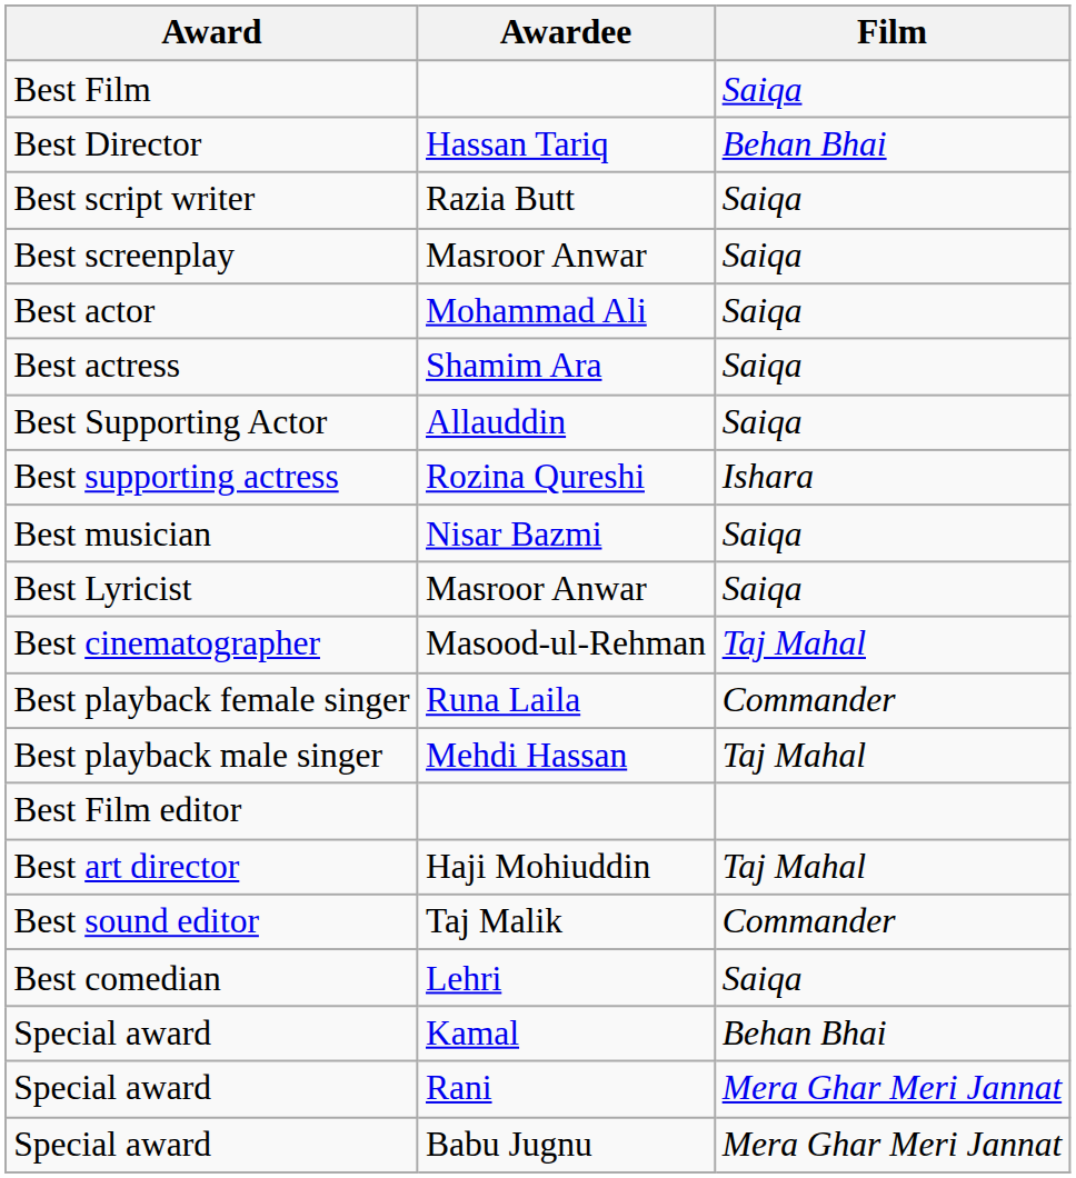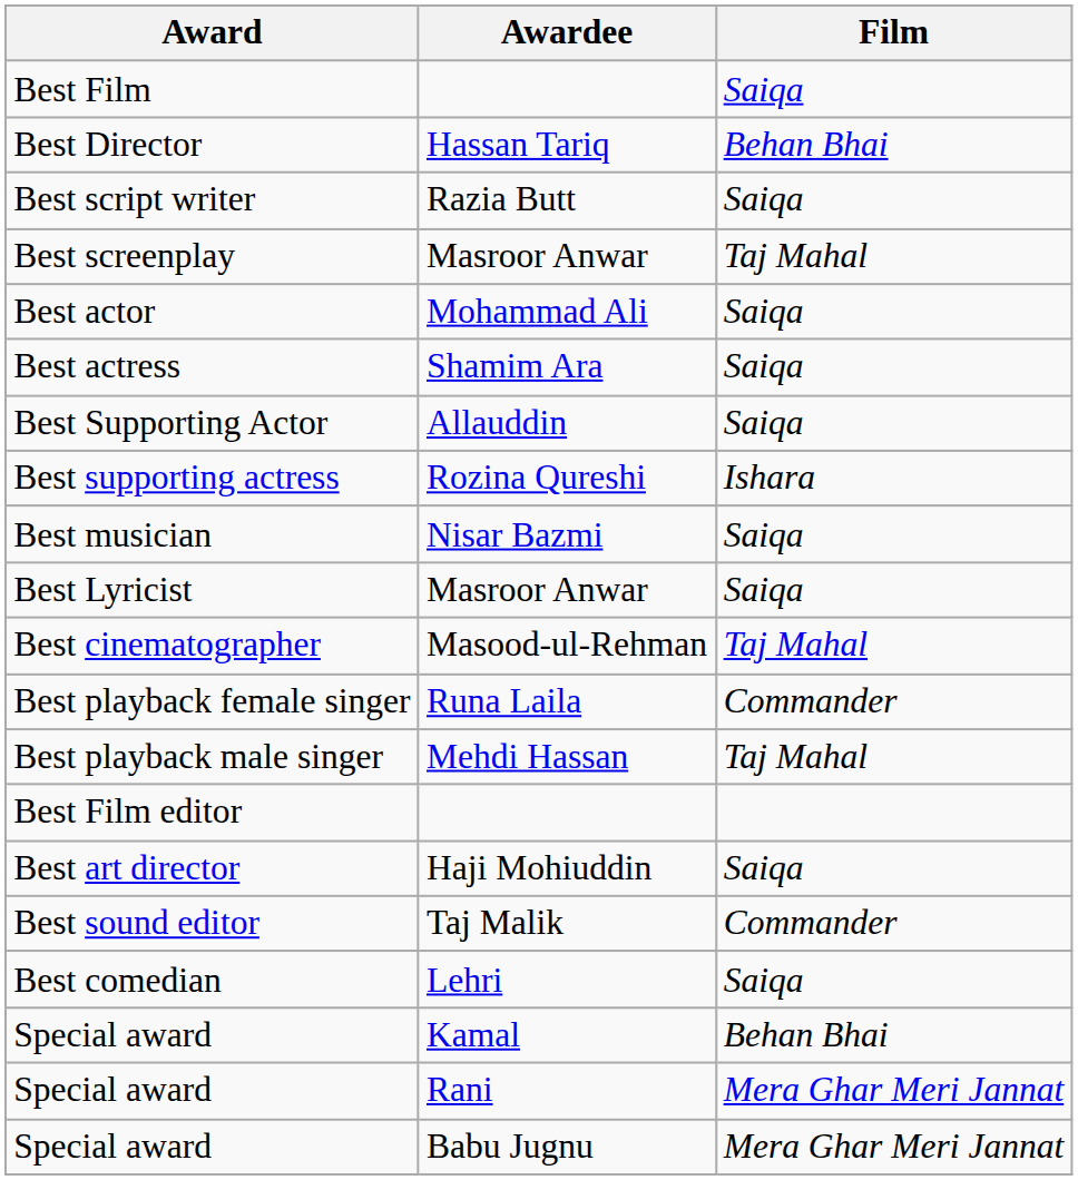 <table class="wikitable">
 <tr>
 <th>Award</th>
 <th>Awardee</th>
 <th>Film</th>
 </tr>
 <tr>
 <td>Best Film</td>
 <td></td>
 <td><a href='#'><em>Saiqa</em></a></td>
 </tr>
 <tr>
 <td>Best Director</td>
 <td><a href='#'>Hassan Tariq</a></td>
 <td><em><a href='#'>Behan Bhai</a></em></td>
 </tr>
 <tr>
 <td>Best script writer</td>
 <td>Razia Butt</td>
 <td><em>Saiqa</em></td>
 </tr>
 <tr>
 <td>Best screenplay</td>
 <td>Masroor Anwar</td>
-<td><em>Saiqa</em></td>
+<td><em>Taj Mahal</em></td>
 </tr>
 <tr>
 <td>Best actor</td>
 <td><a href='#'>Mohammad Ali</a></td>
 <td><em>Saiqa</em></td>
 </tr>
 <tr>
 <td>Best actress</td>
 <td><a href='#'>Shamim Ara</a></td>
 <td><em>Saiqa</em></td>
 </tr>
 <tr>
 <td>Best Supporting Actor</td>
 <td><a href='#'>Allauddin</a></td>
 <td><em>Saiqa</em></td>
 </tr>
 <tr>
 <td>Best <a href='#'>supporting actress</a></td>
 <td><a href='#'>Rozina Qureshi</a></td>
 <td><em>Ishara</em></td>
 </tr>
 <tr>
 <td>Best musician</td>
 <td><a href='#'>Nisar Bazmi</a></td>
 <td><em>Saiqa</em></td>
 </tr>
 <tr>
 <td>Best Lyricist</td>
 <td>Masroor Anwar</td>
 <td><em>Saiqa</em></td>
 </tr>
 <tr>
 <td>Best <a href='#'>cinematographer</a></td>
 <td>Masood-ul-Rehman</td>
 <td><em><a href='#'>Taj Mahal</a></em></td>
 </tr>
 <tr>
 <td>Best playback female singer</td>
 <td><a href='#'>Runa Laila</a></td>
 <td><em>Commander</em></td>
 </tr>
 <tr>
 <td>Best playback male singer</td>
 <td><a href='#'>Mehdi Hassan</a></td>
 <td><em>Taj Mahal</em></td>
 </tr>
 <tr>
 <td>Best Film editor</td>
 <td></td>
 <td></td>
 </tr>
 <tr>
 <td>Best <a href='#'>art director</a></td>
 <td>Haji Mohiuddin</td>
-<td><em>Taj Mahal</em></td>
+<td><em>Saiqa</em></td>
 </tr>
 <tr>
 <td>Best <a href='#'>sound editor</a></td>
 <td>Taj Malik</td>
 <td><em>Commander</em></td>
 </tr>
 <tr>
 <td>Best comedian</td>
 <td><a href='#'>Lehri</a></td>
 <td><em>Saiqa</em></td>
 </tr>
 <tr>
 <td>Special award</td>
 <td><a href='#'>Kamal</a></td>
 <td><em>Behan Bhai</em></td>
 </tr>
 <tr>
 <td>Special award</td>
 <td><a href='#'>Rani</a></td>
 <td><em><a href='#'>Mera Ghar Meri Jannat</a></em></td>
 </tr>
 <tr>
 <td>Special award</td>
 <td>Babu Jugnu</td>
 <td><em>Mera Ghar Meri Jannat</em></td>
 </tr>
 </table>
